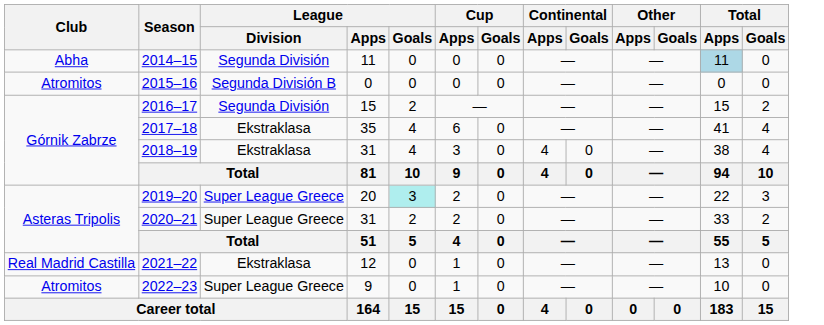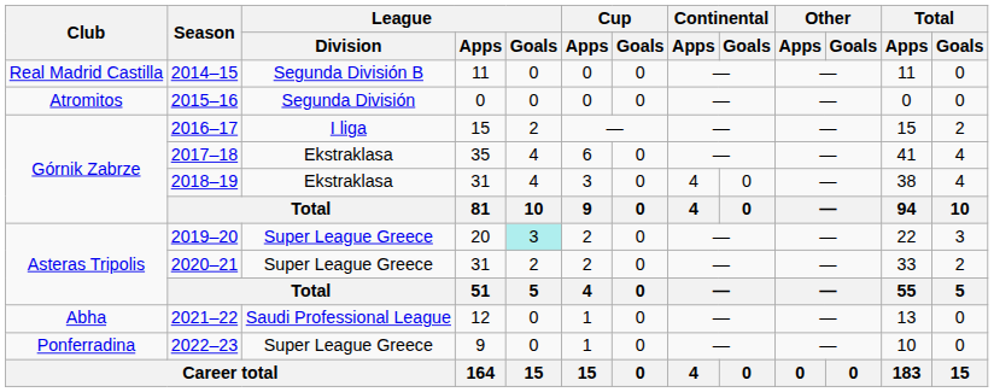 <table class="wikitable" style="text-align:center">
 <tr>
 <th rowspan=2>Club</th>
 <th rowspan=2>Season</th>
 <th colspan=3>League</th>
 <th colspan=2>Cup</th>
 <th colspan=2>Continental</th>
 <th colspan=2>Other</th>
 <th colspan=2>Total</th>
 </tr>
 <tr>
 <th>Division</th>
 <th>Apps</th>
 <th>Goals</th>
 <th>Apps</th>
 <th>Goals</th>
 <th>Apps</th>
 <th>Goals</th>
 <th>Apps</th>
 <th>Goals</th>
 <th>Apps</th>
 <th>Goals</th>
 </tr>
 <tr>
-<td><a href='#'>Abha</a></td>
+<td><a href='#'>Real Madrid Castilla</a></td>
 <td><a href='#'>2014–15</a></td>
-<td><a href='#'>Segunda División</a></td>
+<td><a href='#'>Segunda División B</a></td>
 <td>11</td>
 <td>0</td>
 <td>0</td>
 <td>0</td>
 <td colspan="2">—</td>
 <td colspan="2">—</td>
-<td style="background: lightblue;">11</td>
+<td>11</td>
 <td>0</td>
 </tr>
 <tr>
 <td><a href='#'>Atromitos</a></td>
 <td><a href='#'>2015–16</a></td>
-<td><a href='#'>Segunda División B</a></td>
+<td><a href='#'>Segunda División</a></td>
 <td>0</td>
 <td>0</td>
 <td>0</td>
 <td>0</td>
 <td colspan="2">—</td>
 <td colspan="2">—</td>
 <td>0</td>
 <td>0</td>
 </tr>
 <tr>
 <td rowspan="4"><a href='#'>Górnik Zabrze</a></td>
 <td><a href='#'>2016–17</a></td>
-<td><a href='#'>Segunda División</a></td>
+<td><a href='#'>I liga</a></td>
 <td>15</td>
 <td>2</td>
 <td colspan="2">—</td>
 <td colspan="2">—</td>
 <td colspan="2">—</td>
 <td>15</td>
 <td>2</td>
 </tr>
 <tr>
 <td><a href='#'>2017–18</a></td>
 <td>Ekstraklasa</td>
 <td>35</td>
 <td>4</td>
 <td>6</td>
 <td>0</td>
 <td colspan="2">—</td>
 <td colspan="2">—</td>
 <td>41</td>
 <td>4</td>
 </tr>
 <tr>
 <td><a href='#'>2018–19</a></td>
 <td>Ekstraklasa</td>
 <td>31</td>
 <td>4</td>
 <td>3</td>
 <td>0</td>
 <td>4</td>
 <td>0</td>
 <td colspan="2">—</td>
 <td>38</td>
 <td>4</td>
 </tr>
 <tr>
 <th colspan="2">Total</th>
 <th>81</th>
 <th>10</th>
 <th>9</th>
 <th>0</th>
 <th>4</th>
 <th>0</th>
 <th colspan="2">—</th>
 <th>94</th>
 <th>10</th>
 </tr>
 <tr>
 <td rowspan="3"><a href='#'>Asteras Tripolis</a></td>
 <td><a href='#'>2019–20</a></td>
 <td><a href='#'>Super League Greece</a></td>
 <td>20</td>
 <td style="background: paleturquoise;">3</td>
 <td>2</td>
 <td>0</td>
 <td colspan="2">—</td>
 <td colspan="2">—</td>
 <td>22</td>
 <td>3</td>
 </tr>
 <tr>
 <td><a href='#'>2020–21</a></td>
 <td>Super League Greece</td>
 <td>31</td>
 <td>2</td>
 <td>2</td>
 <td>0</td>
 <td colspan="2">—</td>
 <td colspan="2">—</td>
 <td>33</td>
 <td>2</td>
 </tr>
 <tr>
 <th colspan="2">Total</th>
 <th>51</th>
 <th>5</th>
 <th>4</th>
 <th>0</th>
 <th colspan="2">—</th>
 <th colspan="2">—</th>
 <th>55</th>
 <th>5</th>
 </tr>
 <tr>
-<td><a href='#'>Real Madrid Castilla</a></td>
+<td><a href='#'>Abha</a></td>
 <td><a href='#'>2021–22</a></td>
-<td>Ekstraklasa</td>
+<td><a href='#'>Saudi Professional League</a></td>
 <td>12</td>
 <td>0</td>
 <td>1</td>
 <td>0</td>
 <td colspan="2">—</td>
 <td colspan="2">—</td>
 <td>13</td>
 <td>0</td>
 </tr>
 <tr>
-<td><a href='#'>Atromitos</a></td>
+<td><a href='#'>Ponferradina</a></td>
 <td><a href='#'>2022–23</a></td>
 <td>Super League Greece</td>
 <td>9</td>
 <td>0</td>
 <td>1</td>
 <td>0</td>
 <td colspan="2">—</td>
 <td colspan="2">—</td>
 <td>10</td>
 <td>0</td>
 </tr>
 <tr>
 <th colspan="3">Career total</th>
 <th>164</th>
 <th>15</th>
 <th>15</th>
 <th>0</th>
 <th>4</th>
 <th>0</th>
 <th>0</th>
 <th>0</th>
 <th>183</th>
 <th>15</th>
 </tr>
 </table>
